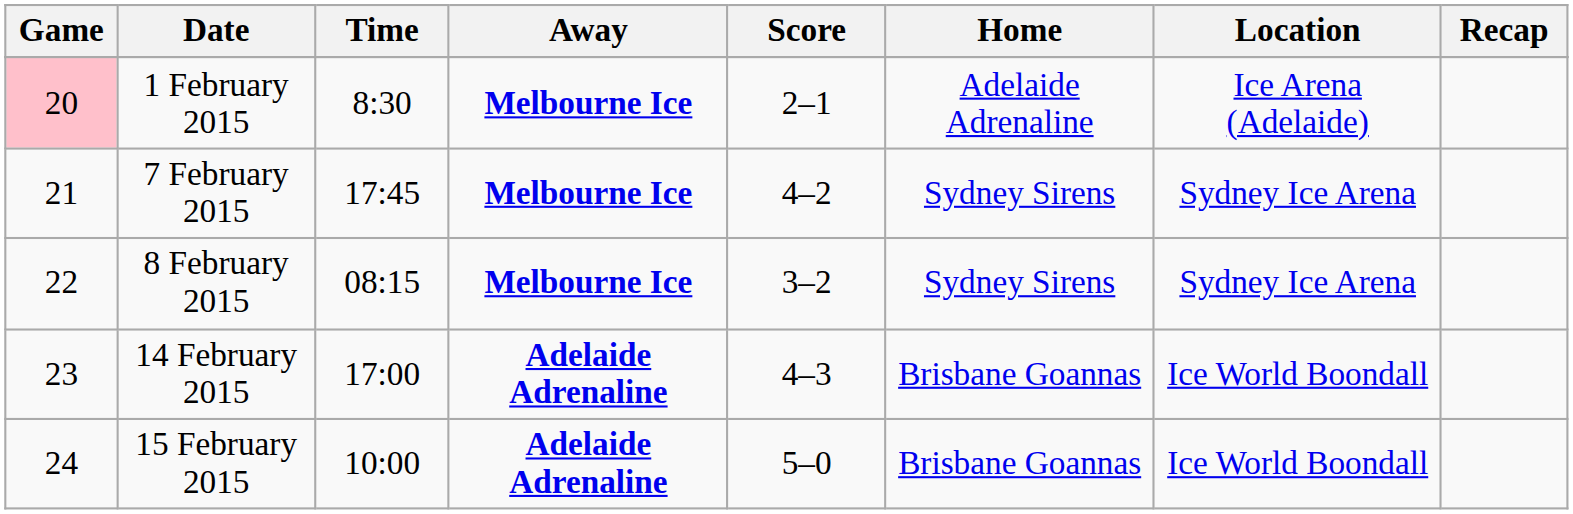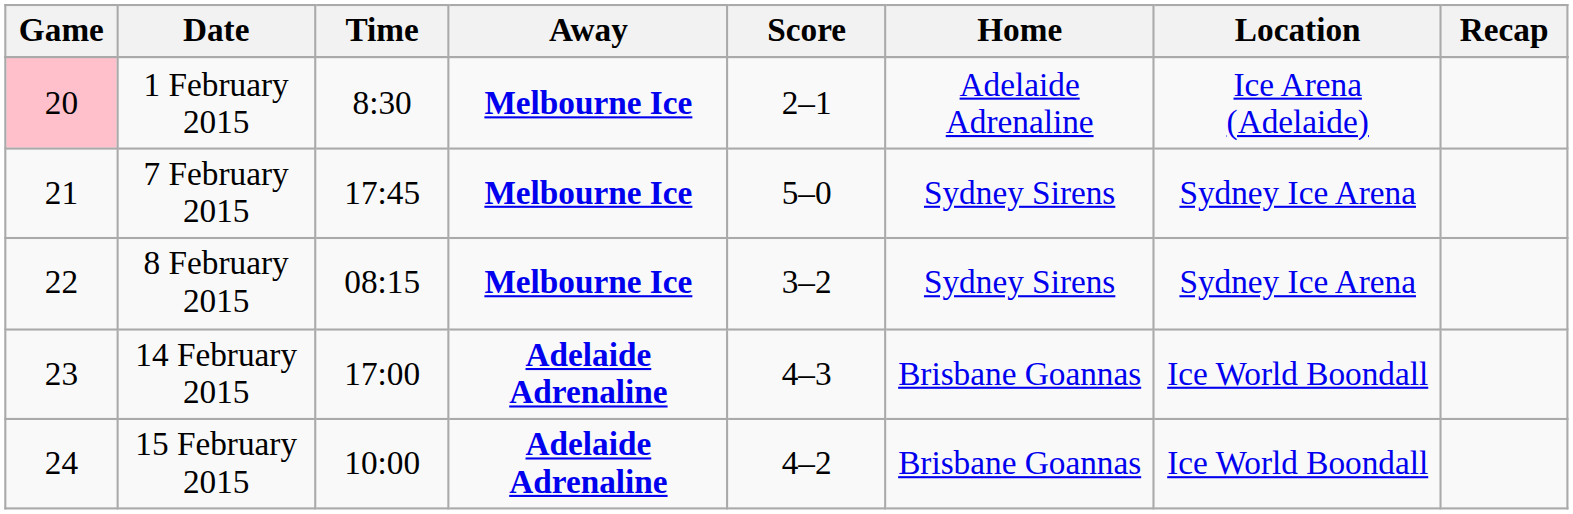 <table class="wikitable" width="85%" style="margin: 1em auto 1em auto">
 <tr>
 <th width="1%">Game</th>
 <th width="6%">Date</th>
 <th width="4%">Time</th>
 <th width="10%">Away</th>
 <th width="6%">Score</th>
 <th width="10%">Home</th>
 <th width="11%">Location</th>
 <th width="2%">Recap</th>
 </tr>
 <tr align="center">
 </tr>
 <tr align="center">
 <td style="background: pink;">20</td>
 <td>1 February 2015</td>
 <td>8:30</td>
 <td><strong><a href='#'>Melbourne Ice</a></strong></td>
 <td>2–1</td>
 <td><a href='#'>Adelaide Adrenaline</a></td>
 <td><a href='#'>Ice Arena (Adelaide)</a></td>
 <td></td>
 </tr>
 <tr align="center">
 <td>21</td>
 <td>7 February 2015</td>
 <td>17:45</td>
 <td><strong><a href='#'>Melbourne Ice</a></strong></td>
-<td>4–2</td>
+<td>5–0</td>
 <td><a href='#'>Sydney Sirens</a></td>
 <td><a href='#'>Sydney Ice Arena</a></td>
 <td></td>
 </tr>
 <tr align="center">
 <td>22</td>
 <td>8 February 2015</td>
 <td>08:15</td>
 <td><strong><a href='#'>Melbourne Ice</a></strong></td>
 <td>3–2</td>
 <td><a href='#'>Sydney Sirens</a></td>
 <td><a href='#'>Sydney Ice Arena</a></td>
 <td></td>
 </tr>
 <tr align="center">
 <td>23</td>
 <td>14 February 2015</td>
 <td>17:00</td>
 <td><strong><a href='#'>Adelaide Adrenaline</a></strong></td>
 <td>4–3</td>
 <td><a href='#'>Brisbane Goannas</a></td>
 <td><a href='#'>Ice World Boondall</a></td>
 <td></td>
 </tr>
 <tr align="center">
 <td>24</td>
 <td>15 February 2015</td>
 <td>10:00</td>
 <td><strong><a href='#'>Adelaide Adrenaline</a></strong></td>
-<td>5–0</td>
+<td>4–2</td>
 <td><a href='#'>Brisbane Goannas</a></td>
 <td><a href='#'>Ice World Boondall</a></td>
 <td></td>
 </tr>
 </table>
